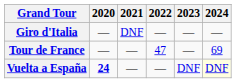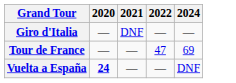 <table class="wikitable plainrowheaders">
 <tr>
 <th scope="col"><a href='#'>Grand Tour</a></th>
 <th scope="col">2020</th>
 <th scope="col">2021</th>
 <th scope="col">2022</th>
-<th scope="col">2023</th>
 <th scope="col">2024</th>
 </tr>
 <tr style="text-align:center;">
 <th scope="row"> <a href='#'>Giro d'Italia</a></th>
 <td>—</td>
 <td><a href='#'>DNF</a></td>
 <td>—</td>
 <td>—</td>
-<td>—</td>
 </tr>
 <tr style="text-align:center;">
 <th scope="row"> <a href='#'>Tour de France</a></th>
 <td>—</td>
 <td>—</td>
 <td><a href='#'>47</a></td>
-<td>—</td>
 <td><a href='#'>69</a></td>
 </tr>
 <tr style="text-align:center;">
 <th scope="row"> <a href='#'>Vuelta a España</a></th>
 <td><strong><a href='#'>24</a></strong></td>
 <td>—</td>
 <td>—</td>
 <td><a href='#'>DNF</a></td>
-<td style="background: lightyellow;"><a href='#'>DNF</a></td>
 </tr>
 </table>
